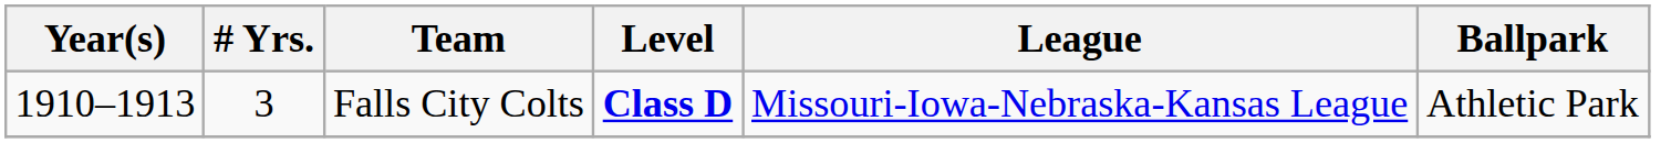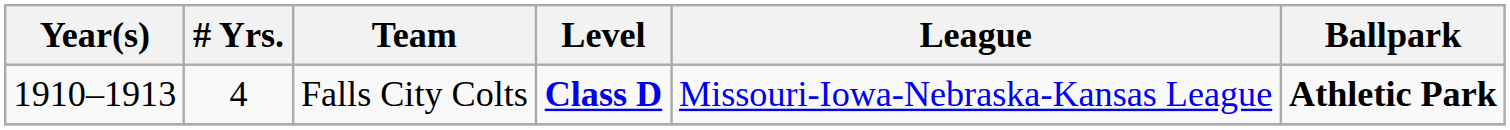 <table class="wikitable" style="text-align:center; font-size: 95%;">
 <tr>
 <th>Year(s)</th>
 <th># Yrs.</th>
 <th>Team</th>
 <th>Level</th>
 <th>League</th>
 <th>Ballpark</th>
 </tr>
 <tr>
 <td>1910–1913</td>
-<td>3</td>
+<td>4</td>
 <td>Falls City Colts</td>
 <td><strong><a href='#'>Class D</a></strong></td>
 <td><a href='#'>Missouri-Iowa-Nebraska-Kansas League</a></td>
-<td>Athletic Park</td>
+<td><strong>Athletic Park</strong></td>
 </tr>
 <tr>
 </tr>
 </table>
